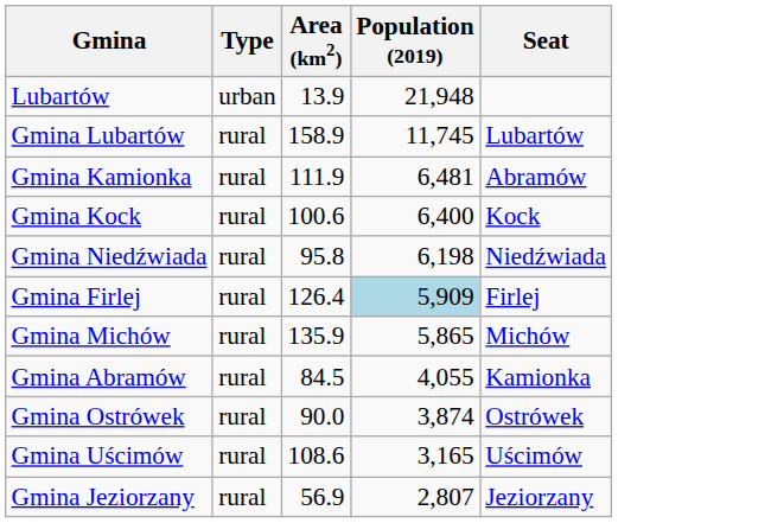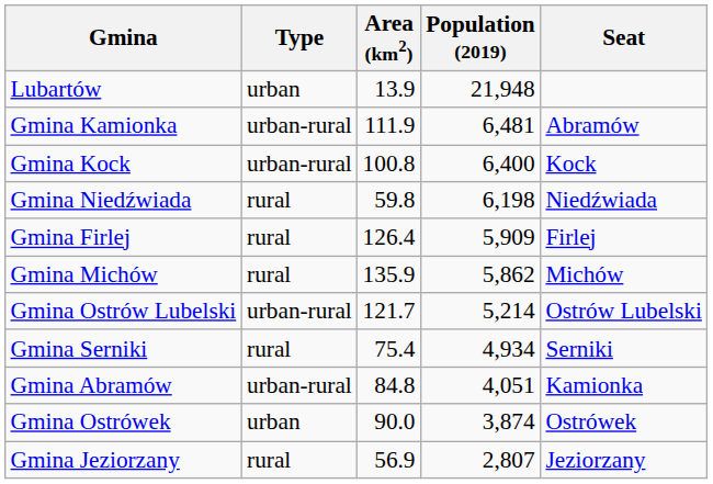 <table class="wikitable">
 <tr>
 <th>Gmina</th>
 <th>Type</th>
 <th>Area<br><small>(km<sup>2</sup>)</small></th>
 <th>Population<br><small>(2019)</small></th>
 <th>Seat</th>
 </tr>
 <tr>
 <td><a href='#'>Lubartów</a></td>
 <td>urban</td>
 <td style="text-align:right;">13.9</td>
 <td style="text-align:right;">21,948</td>
 <td> </td>
 </tr>
 <tr>
-<td><a href='#'>Gmina Lubartów</a></td>
-<td>rural</td>
-<td style="text-align:right;">158.9</td>
-<td style="text-align:right;">11,745</td>
-<td><a href='#'>Lubartów</a></td>
-</tr>
-<tr>
 <td><a href='#'>Gmina Kamionka</a></td>
-<td>rural</td>
+<td>urban-rural</td>
 <td style="text-align:right;">111.9</td>
 <td style="text-align:right;">6,481</td>
 <td><a href='#'>Abramów</a></td>
 </tr>
 <tr>
 <td><a href='#'>Gmina Kock</a></td>
-<td>rural</td>
-<td style="text-align:right;">100.6</td>
+<td>urban-rural</td>
+<td style="text-align:right;">100.8</td>
 <td style="text-align:right;">6,400</td>
 <td><a href='#'>Kock</a></td>
 </tr>
 <tr>
 <td><a href='#'>Gmina Niedźwiada</a></td>
 <td>rural</td>
-<td style="text-align:right;">95.8</td>
+<td style="text-align:right;">59.8</td>
 <td style="text-align:right;">6,198</td>
 <td><a href='#'>Niedźwiada</a></td>
 </tr>
 <tr>
 <td><a href='#'>Gmina Firlej</a></td>
 <td>rural</td>
 <td style="text-align:right;">126.4</td>
-<td style="background: lightblue; text-align:right;">5,909</td>
+<td style="text-align:right;">5,909</td>
 <td><a href='#'>Firlej</a></td>
 </tr>
 <tr>
 <td><a href='#'>Gmina Michów</a></td>
 <td>rural</td>
 <td style="text-align:right;">135.9</td>
-<td style="text-align:right;">5,865</td>
+<td style="text-align:right;">5,862</td>
 <td><a href='#'>Michów</a></td>
 </tr>
 <tr>
+<td><a href='#'>Gmina Ostrów Lubelski</a></td>
+<td>urban-rural</td>
+<td style="text-align:right;">121.7</td>
+<td style="text-align:right;">5,214</td>
+<td><a href='#'>Ostrów Lubelski</a></td>
+</tr>
+<tr>
+<td><a href='#'>Gmina Serniki</a></td>
+<td>rural</td>
+<td style="text-align:right;">75.4</td>
+<td style="text-align:right;">4,934</td>
+<td><a href='#'>Serniki</a></td>
+</tr>
+<tr>
 <td><a href='#'>Gmina Abramów</a></td>
-<td>rural</td>
-<td style="text-align:right;">84.5</td>
-<td style="text-align:right;">4,055</td>
+<td>urban-rural</td>
+<td style="text-align:right;">84.8</td>
+<td style="text-align:right;">4,051</td>
 <td><a href='#'>Kamionka</a></td>
 </tr>
 <tr>
 <td><a href='#'>Gmina Ostrówek</a></td>
-<td>rural</td>
+<td>urban</td>
 <td style="text-align:right;">90.0</td>
 <td style="text-align:right;">3,874</td>
 <td><a href='#'>Ostrówek</a></td>
-</tr>
-<tr>
-<td><a href='#'>Gmina Uścimów</a></td>
-<td>rural</td>
-<td style="text-align:right;">108.6</td>
-<td style="text-align:right;">3,165</td>
-<td><a href='#'>Uścimów</a></td>
 </tr>
 <tr>
 <td><a href='#'>Gmina Jeziorzany</a></td>
 <td>rural</td>
 <td style="text-align:right;">56.9</td>
 <td style="text-align:right;">2,807</td>
 <td><a href='#'>Jeziorzany</a></td>
 </tr>
 </table>
